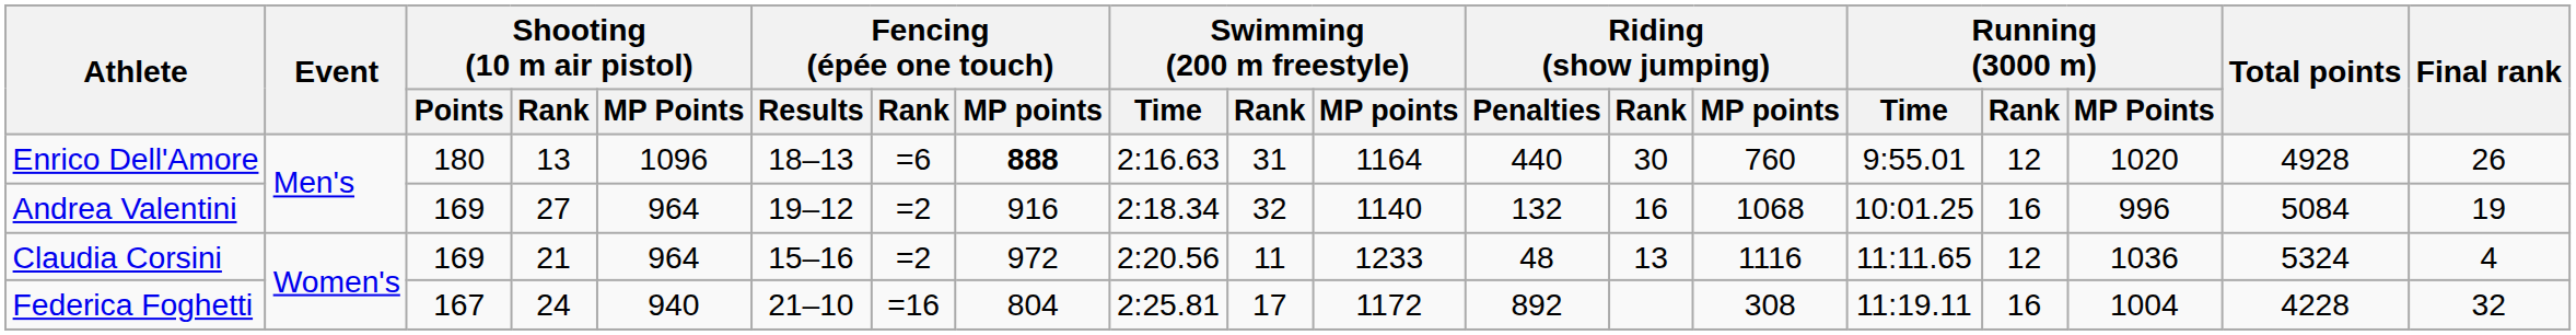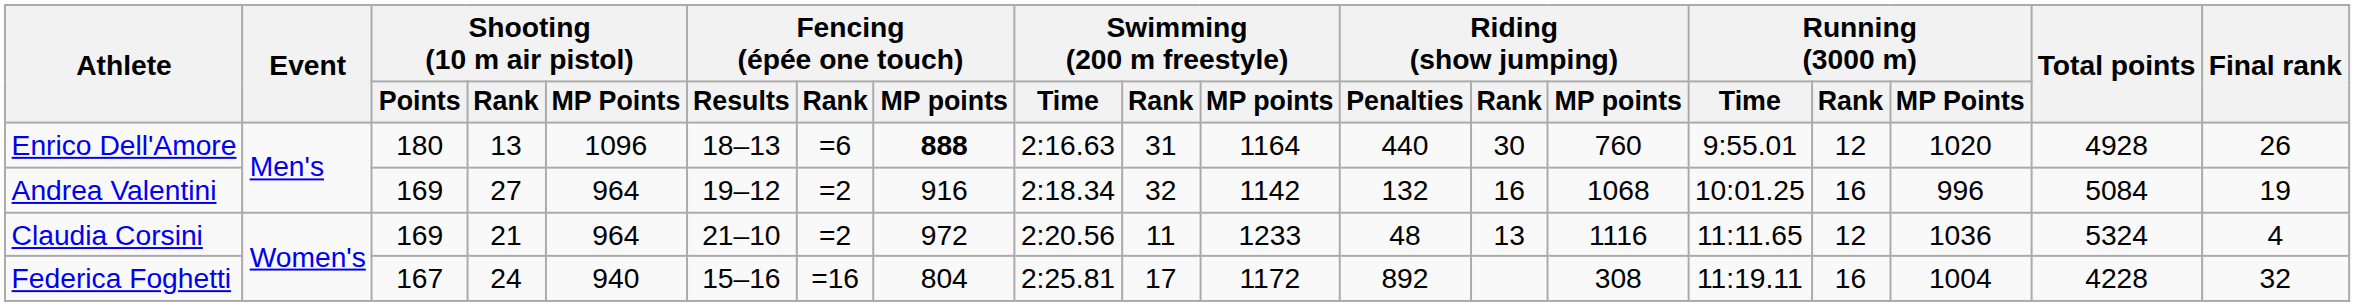 <table class="wikitable" style="font-size:90%">
 <tr>
 <th rowspan="2">Athlete</th>
 <th rowspan="2">Event</th>
 <th colspan=3>Shooting<br><span>(10 m air pistol)</span></th>
 <th colspan=3>Fencing<br><span>(épée one touch)</span></th>
 <th colspan=3>Swimming<br><span>(200 m freestyle)</span></th>
 <th colspan=3>Riding<br><span>(show jumping)</span></th>
 <th colspan=3>Running<br><span>(3000 m)</span></th>
 <th rowspan=2>Total points</th>
 <th rowspan=2>Final rank</th>
 </tr>
 <tr style="font-size:95%">
 <th>Points</th>
 <th>Rank</th>
 <th>MP Points</th>
 <th>Results</th>
 <th>Rank</th>
 <th>MP points</th>
 <th>Time</th>
 <th>Rank</th>
 <th>MP points</th>
 <th>Penalties</th>
 <th>Rank</th>
 <th>MP points</th>
 <th>Time</th>
 <th>Rank</th>
 <th>MP Points</th>
 </tr>
 <tr align=center>
 <td align=left><a href='#'>Enrico Dell'Amore</a></td>
 <td align=left rowspan=2><a href='#'>Men's</a></td>
 <td>180</td>
 <td>13</td>
 <td>1096</td>
 <td>18–13</td>
 <td>=6</td>
 <td><strong>888</strong></td>
 <td>2:16.63</td>
 <td>31</td>
 <td>1164</td>
 <td>440</td>
 <td>30</td>
 <td>760</td>
 <td>9:55.01</td>
 <td>12</td>
 <td>1020</td>
 <td>4928</td>
 <td>26</td>
 </tr>
 <tr align=center>
 <td align=left><a href='#'>Andrea Valentini</a></td>
 <td>169</td>
 <td>27</td>
 <td>964</td>
 <td>19–12</td>
 <td>=2</td>
 <td>916</td>
 <td>2:18.34</td>
 <td>32</td>
-<td>1140</td>
+<td>1142</td>
 <td>132</td>
 <td>16</td>
 <td>1068</td>
 <td>10:01.25</td>
 <td>16</td>
 <td>996</td>
 <td>5084</td>
 <td>19</td>
 </tr>
 <tr align=center>
 <td align=left><a href='#'>Claudia Corsini</a></td>
 <td align=left rowspan=2><a href='#'>Women's</a></td>
 <td>169</td>
 <td>21</td>
 <td>964</td>
-<td>15–16</td>
+<td>21–10</td>
 <td>=2</td>
 <td>972</td>
 <td>2:20.56</td>
 <td>11</td>
 <td>1233</td>
 <td>48</td>
 <td>13</td>
 <td>1116</td>
 <td>11:11.65</td>
 <td>12</td>
 <td>1036</td>
 <td>5324</td>
 <td>4</td>
 </tr>
 <tr align=center>
 <td align=left><a href='#'>Federica Foghetti</a></td>
 <td>167</td>
 <td>24</td>
 <td>940</td>
-<td>21–10</td>
+<td>15–16</td>
 <td>=16</td>
 <td>804</td>
 <td>2:25.81</td>
 <td>17</td>
 <td>1172</td>
 <td>892</td>
 <td></td>
 <td>308</td>
 <td>11:19.11</td>
 <td>16</td>
 <td>1004</td>
 <td>4228</td>
 <td>32</td>
 </tr>
 </table>
